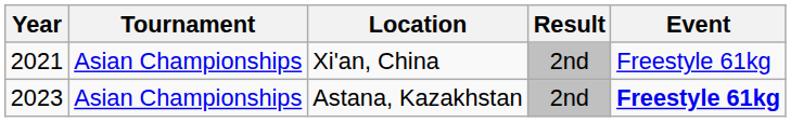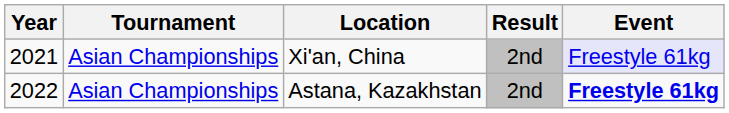 <table class="wikitable" style="font-size:95%;">
 <tr>
 <th>Year</th>
 <th>Tournament</th>
 <th>Location</th>
 <th>Result</th>
 <th>Event</th>
 </tr>
 <tr>
 <td>2021</td>
 <td><a href='#'>Asian Championships</a></td>
 <td>Xi'an, China</td>
 <td align="center" bgcolor="silver">2nd</td>
-<td><a href='#'>Freestyle 61kg</a></td>
+<td style="background: lavender;"><a href='#'>Freestyle 61kg</a></td>
 </tr>
 <tr>
-<td>2023</td>
+<td>2022</td>
 <td><a href='#'>Asian Championships</a></td>
 <td>Astana, Kazakhstan</td>
 <td align="center" bgcolor="silver">2nd</td>
 <td><strong><a href='#'>Freestyle 61kg</a></strong></td>
 </tr>
 </table>
